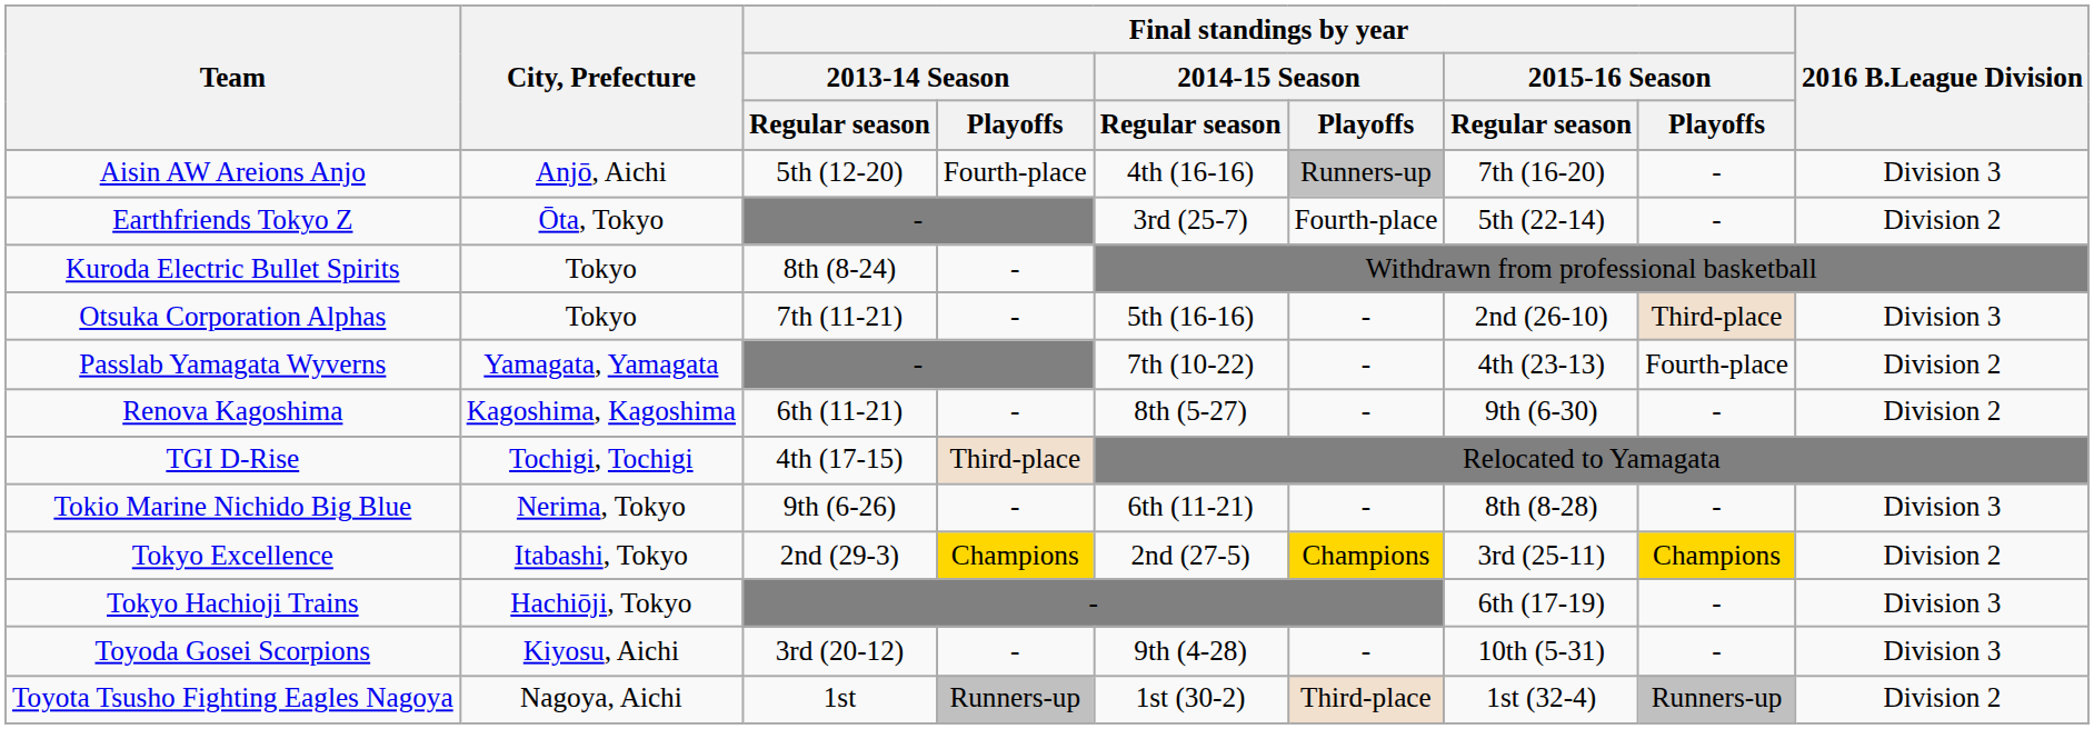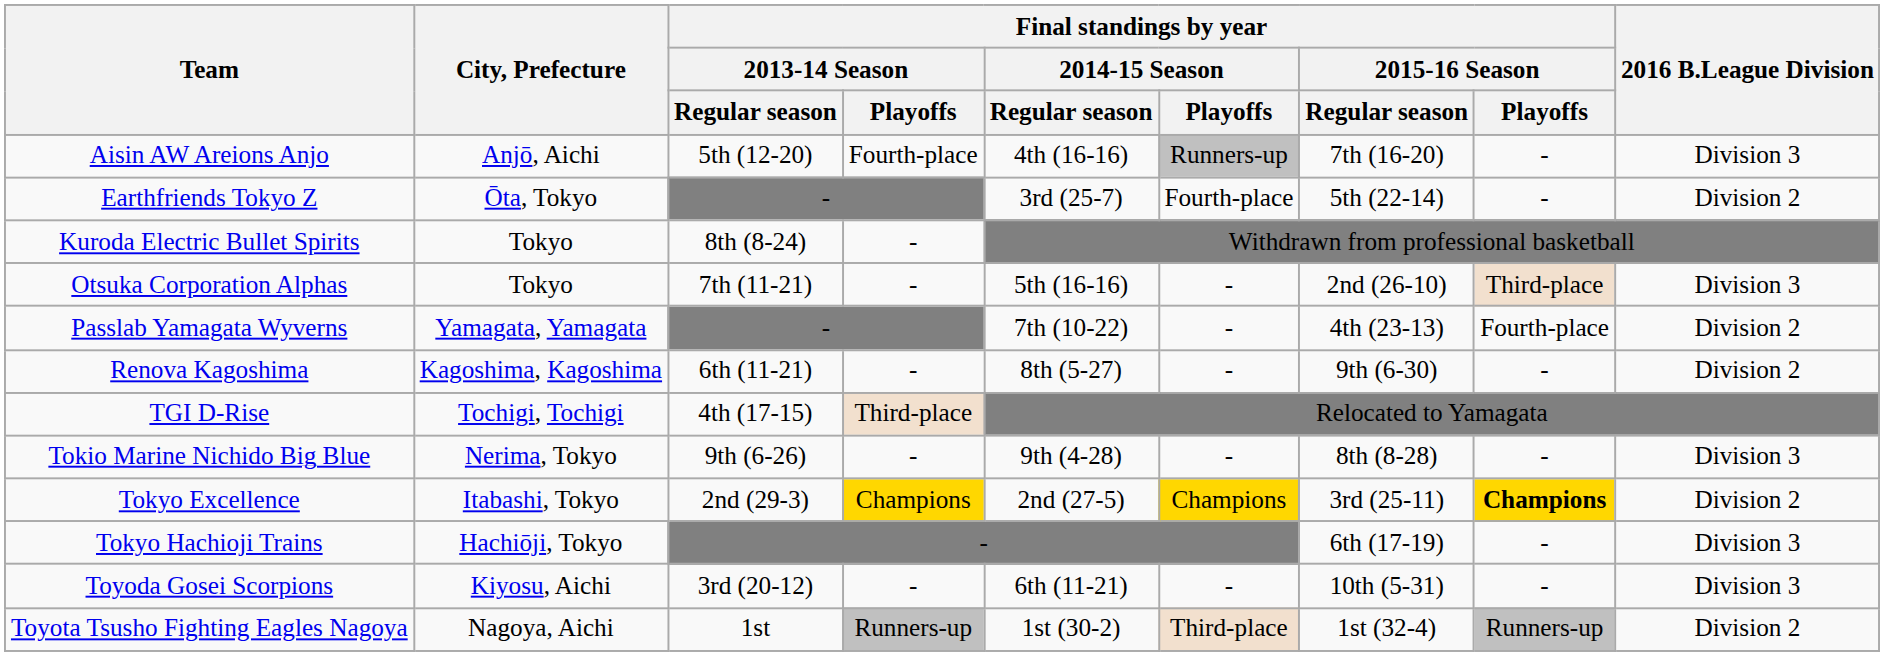 <table class="wikitable" style="text-align: center; center; font-size: small;">
 <tr>
 <th style="white-space:nowrap" rowspan="3">Team</th>
 <th style="white-space:nowrap" rowspan="3">City, Prefecture</th>
 <th style="white-space:nowrap" colspan="6">Final standings by year</th>
 <th style="white-space:nowrap" rowspan="3">2016 B.League Division </th>
 </tr>
 <tr>
 <th style="white-space:nowrap" colspan="2">2013-14 Season</th>
 <th style="white-space:nowrap" colspan="2">2014-15 Season</th>
 <th style="white-space:nowrap" colspan="2">2015-16 Season</th>
 </tr>
 <tr>
 <th style="white-space:nowrap">Regular season</th>
 <th style="white-space:nowrap">Playoffs</th>
 <th style="white-space:nowrap">Regular season</th>
 <th style="white-space:nowrap">Playoffs</th>
 <th style="white-space:nowrap">Regular season</th>
 <th style="white-space:nowrap">Playoffs</th>
 </tr>
 <tr>
 <td style="white-space:nowrap"><a href='#'>Aisin AW Areions Anjo</a></td>
 <td><a href='#'>Anjō</a>, Aichi</td>
 <td>5th (12-20)</td>
 <td>Fourth-place</td>
 <td>4th (16-16)</td>
 <td bgcolor="silver">Runners-up</td>
 <td>7th (16-20)</td>
 <td>-</td>
 <td>Division 3</td>
 </tr>
 <tr>
 <td style="white-space:nowrap"><a href='#'>Earthfriends Tokyo Z</a></td>
 <td><a href='#'>Ōta</a>, Tokyo</td>
 <td colspan="2" bgcolor="grey">-</td>
 <td>3rd (25-7)</td>
 <td>Fourth-place</td>
 <td>5th (22-14)</td>
 <td>-</td>
 <td>Division 2</td>
 </tr>
 <tr>
 <td style="white-space:nowrap"><a href='#'>Kuroda Electric Bullet Spirits</a></td>
 <td>Tokyo</td>
 <td>8th (8-24)</td>
 <td>-</td>
 <td colspan="7" bgcolor="grey">Withdrawn from professional basketball</td>
 </tr>
 <tr>
 <td style="white-space:nowrap"><a href='#'>Otsuka Corporation Alphas</a></td>
 <td>Tokyo</td>
 <td>7th (11-21)</td>
 <td>-</td>
 <td>5th (16-16)</td>
 <td>-</td>
 <td>2nd (26-10)</td>
 <td bgcolor="#F2E0CE">Third-place</td>
 <td>Division 3</td>
 </tr>
 <tr>
 <td style="white-space:nowrap"><a href='#'>Passlab Yamagata Wyverns</a></td>
 <td><a href='#'>Yamagata</a>, <a href='#'>Yamagata</a></td>
 <td colspan="2" bgcolor="grey">-</td>
 <td>7th (10-22)</td>
 <td>-</td>
 <td>4th (23-13)</td>
 <td>Fourth-place</td>
 <td>Division 2</td>
 </tr>
 <tr>
 <td style="white-space:nowrap"><a href='#'>Renova Kagoshima</a></td>
 <td><a href='#'>Kagoshima</a>, <a href='#'>Kagoshima</a></td>
 <td>6th (11-21)</td>
 <td>-</td>
 <td>8th (5-27)</td>
 <td>-</td>
 <td>9th (6-30)</td>
 <td>-</td>
 <td>Division 2</td>
 </tr>
 <tr>
 <td style="white-space:nowrap"><a href='#'>TGI D-Rise</a></td>
 <td><a href='#'>Tochigi</a>, <a href='#'>Tochigi</a></td>
 <td>4th (17-15)</td>
 <td bgcolor="#F2E0CE">Third-place</td>
 <td colspan="7" bgcolor="grey">Relocated to Yamagata</td>
 </tr>
 <tr>
 <td style="white-space:nowrap"><a href='#'>Tokio Marine Nichido Big Blue</a></td>
 <td><a href='#'>Nerima</a>, Tokyo</td>
 <td>9th (6-26)</td>
 <td>-</td>
-<td>6th (11-21)</td>
+<td>9th (4-28)</td>
 <td>-</td>
 <td>8th (8-28)</td>
 <td>-</td>
 <td>Division 3</td>
 </tr>
 <tr>
 <td style="white-space:nowrap"><a href='#'>Tokyo Excellence</a></td>
 <td><a href='#'>Itabashi</a>, Tokyo</td>
 <td>2nd (29-3)</td>
 <td bgcolor="gold">Champions</td>
 <td>2nd (27-5)</td>
 <td bgcolor="gold">Champions</td>
 <td>3rd (25-11)</td>
-<td bgcolor="gold">Champions</td>
+<td bgcolor="gold"><strong>Champions</strong></td>
 <td>Division 2</td>
 </tr>
 <tr>
 <td style="white-space:nowrap"><a href='#'>Tokyo Hachioji Trains</a></td>
 <td><a href='#'>Hachiōji</a>, Tokyo</td>
 <td colspan="4" bgcolor="grey">-</td>
 <td>6th (17-19)</td>
 <td>-</td>
 <td>Division 3</td>
 </tr>
 <tr>
 <td style="white-space:nowrap"><a href='#'>Toyoda Gosei Scorpions</a></td>
 <td><a href='#'>Kiyosu</a>, Aichi</td>
 <td>3rd (20-12)</td>
 <td>-</td>
-<td>9th (4-28)</td>
+<td>6th (11-21)</td>
 <td>-</td>
 <td>10th (5-31)</td>
 <td>-</td>
 <td>Division 3</td>
 </tr>
 <tr>
 <td style="white-space:nowrap"><a href='#'>Toyota Tsusho Fighting Eagles Nagoya</a></td>
 <td>Nagoya, Aichi</td>
 <td>1st</td>
 <td bgcolor="silver">Runners-up</td>
 <td>1st (30-2)</td>
 <td bgcolor="#F2E0CE">Third-place</td>
 <td>1st (32-4)</td>
 <td bgcolor="silver">Runners-up</td>
 <td>Division 2</td>
 </tr>
 </table>
